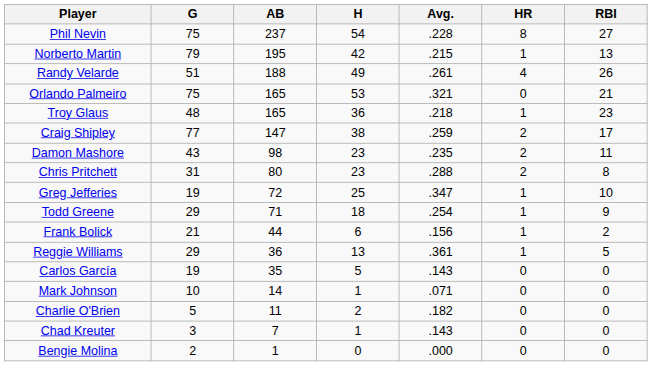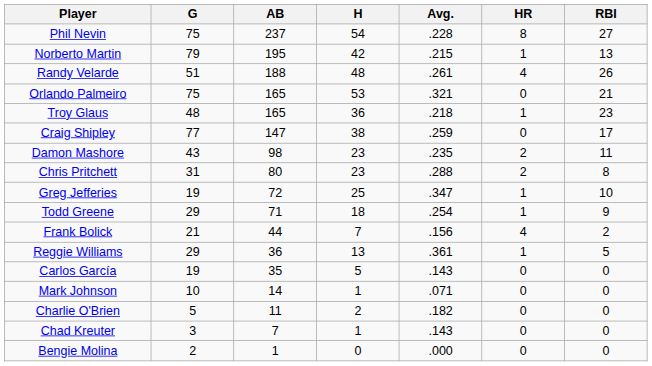 <table class="wikitable sortable">
 <tr>
 <th bgcolor="#DDDDFF" width="16%">Player</th>
 <th bgcolor="#DDDDFF" width="9%">G</th>
 <th bgcolor="#DDDDFF" width="9%">AB</th>
 <th bgcolor="#DDDDFF" width="9%">H</th>
 <th bgcolor="#DDDDFF" width="9%">Avg.</th>
 <th bgcolor="#DDDDFF" width="9%">HR</th>
 <th bgcolor="#DDDDFF" width="9%">RBI</th>
 </tr>
 <tr align=center>
 <td><a href='#'>Phil Nevin</a></td>
 <td>75</td>
 <td>237</td>
 <td>54</td>
 <td>.228</td>
 <td>8</td>
 <td>27</td>
 </tr>
 <tr align=center>
 <td><a href='#'>Norberto Martin</a></td>
 <td>79</td>
 <td>195</td>
 <td>42</td>
 <td>.215</td>
 <td>1</td>
 <td>13</td>
 </tr>
 <tr align=center>
 <td><a href='#'>Randy Velarde</a></td>
 <td>51</td>
 <td>188</td>
-<td>49</td>
+<td>48</td>
 <td>.261</td>
 <td>4</td>
 <td>26</td>
 </tr>
 <tr align=center>
 <td><a href='#'>Orlando Palmeiro</a></td>
 <td>75</td>
 <td>165</td>
 <td>53</td>
 <td>.321</td>
 <td>0</td>
 <td>21</td>
 </tr>
 <tr align=center>
 <td><a href='#'>Troy Glaus</a></td>
 <td>48</td>
 <td>165</td>
 <td>36</td>
 <td>.218</td>
 <td>1</td>
 <td>23</td>
 </tr>
 <tr align=center>
 <td><a href='#'>Craig Shipley</a></td>
 <td>77</td>
 <td>147</td>
 <td>38</td>
 <td>.259</td>
-<td>2</td>
+<td>0</td>
 <td>17</td>
 </tr>
 <tr align=center>
 <td><a href='#'>Damon Mashore</a></td>
 <td>43</td>
 <td>98</td>
 <td>23</td>
 <td>.235</td>
 <td>2</td>
 <td>11</td>
 </tr>
 <tr align=center>
 <td><a href='#'>Chris Pritchett</a></td>
 <td>31</td>
 <td>80</td>
 <td>23</td>
 <td>.288</td>
 <td>2</td>
 <td>8</td>
 </tr>
 <tr align=center>
 <td><a href='#'>Greg Jefferies</a></td>
 <td>19</td>
 <td>72</td>
 <td>25</td>
 <td>.347</td>
 <td>1</td>
 <td>10</td>
 </tr>
 <tr align=center>
 <td><a href='#'>Todd Greene</a></td>
 <td>29</td>
 <td>71</td>
 <td>18</td>
 <td>.254</td>
 <td>1</td>
 <td>9</td>
 </tr>
 <tr align=center>
 <td><a href='#'>Frank Bolick</a></td>
 <td>21</td>
 <td>44</td>
-<td>6</td>
+<td>7</td>
 <td>.156</td>
-<td>1</td>
+<td>4</td>
 <td>2</td>
 </tr>
 <tr align=center>
 <td><a href='#'>Reggie Williams</a></td>
 <td>29</td>
 <td>36</td>
 <td>13</td>
 <td>.361</td>
 <td>1</td>
 <td>5</td>
 </tr>
 <tr align=center>
 <td><a href='#'>Carlos García</a></td>
 <td>19</td>
 <td>35</td>
 <td>5</td>
 <td>.143</td>
 <td>0</td>
 <td>0</td>
 </tr>
 <tr align=center>
 <td><a href='#'>Mark Johnson</a></td>
 <td>10</td>
 <td>14</td>
 <td>1</td>
 <td>.071</td>
 <td>0</td>
 <td>0</td>
 </tr>
 <tr align=center>
 <td><a href='#'>Charlie O'Brien</a></td>
 <td>5</td>
 <td>11</td>
 <td>2</td>
 <td>.182</td>
 <td>0</td>
 <td>0</td>
 </tr>
 <tr align=center>
 <td><a href='#'>Chad Kreuter</a></td>
 <td>3</td>
 <td>7</td>
 <td>1</td>
 <td>.143</td>
 <td>0</td>
 <td>0</td>
 </tr>
 <tr align=center>
 <td><a href='#'>Bengie Molina</a></td>
 <td>2</td>
 <td>1</td>
 <td>0</td>
 <td>.000</td>
 <td>0</td>
 <td>0</td>
 </tr>
 </table>
